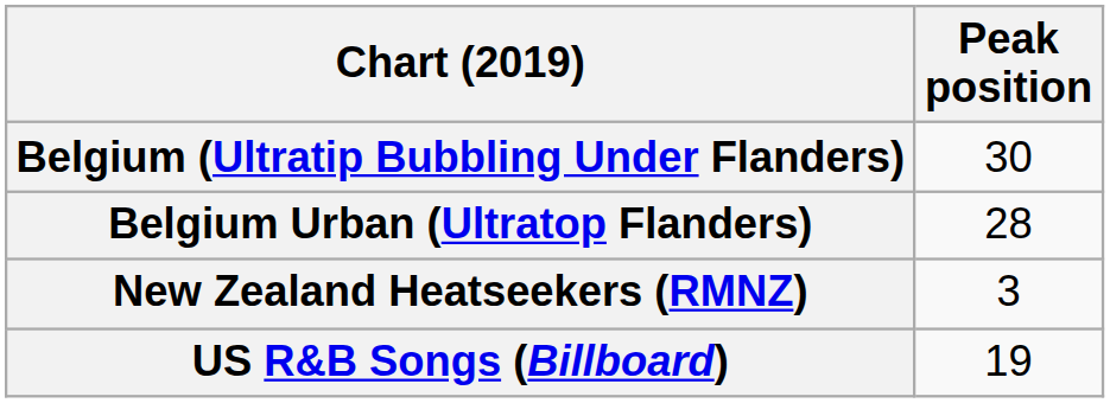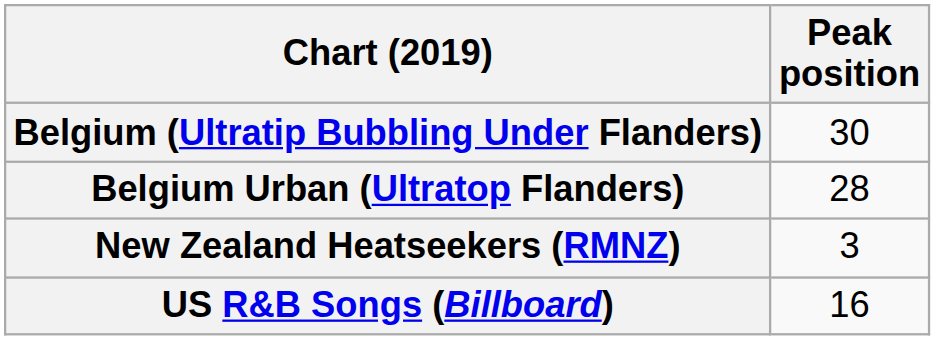 <table class="wikitable sortable plainrowheaders" style="text-align:center">
 <tr>
 <th scope="col">Chart (2019)</th>
 <th scope="col">Peak<br>position</th>
 </tr>
 <tr>
 <th scope="row">Belgium (<a href='#'>Ultratip Bubbling Under</a> Flanders)</th>
 <td>30</td>
 </tr>
 <tr>
 <th scope="row">Belgium Urban (<a href='#'>Ultratop</a> Flanders)</th>
 <td>28</td>
 </tr>
 <tr>
 <th scope="row">New Zealand Heatseekers (<a href='#'>RMNZ</a>)</th>
 <td>3</td>
 </tr>
 <tr>
 <th scope="row">US <a href='#'>R&B Songs</a> (<em><a href='#'>Billboard</a></em>)</th>
-<td>19</td>
+<td>16</td>
 </tr>
 </table>
